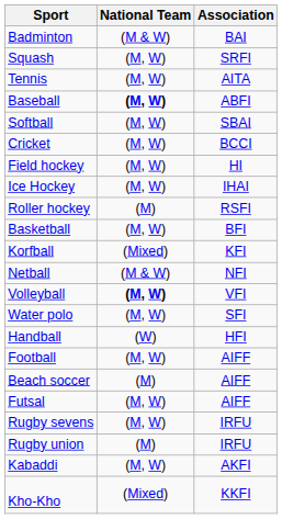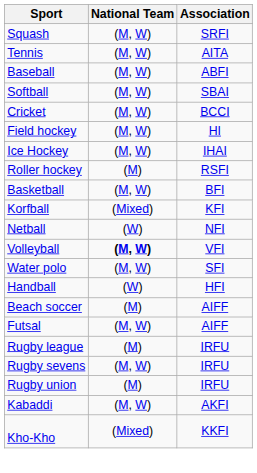 <table class="wikitable sortable" style="text-align:center; font-size:100%;">
 <tr>
 <th>Sport</th>
 <th>National Team</th>
 <th>Association</th>
-</tr>
-<tr>
-<td style="text-align:left"><a href='#'>Badminton</a> </td>
-<td>(<a href='#'>M & W</a>)</td>
-<td><a href='#'>BAI</a></td>
 </tr>
 <tr>
 <td style="text-align:left"><a href='#'>Squash</a> </td>
 <td>(<a href='#'>M</a>, <a href='#'>W</a>)</td>
 <td><a href='#'>SRFI</a></td>
 </tr>
 <tr>
 <td style="text-align:left"><a href='#'>Tennis</a> </td>
 <td>(<a href='#'>M</a>, <a href='#'>W</a>)</td>
 <td><a href='#'>AITA</a></td>
 </tr>
 <tr>
 <td style="text-align:left"><a href='#'>Baseball</a> </td>
-<td><strong>(<a href='#'>M</a>, <a href='#'>W</a>)</strong></td>
+<td>(<a href='#'>M</a>, <a href='#'>W</a>)</td>
 <td><a href='#'>ABFI</a></td>
 </tr>
 <tr>
 <td style="text-align:left"><a href='#'>Softball</a> </td>
 <td>(<a href='#'>M</a>, <a href='#'>W</a>)</td>
 <td><a href='#'>SBAI</a></td>
 </tr>
 <tr>
 <td style="text-align:left"><a href='#'>Cricket</a> </td>
 <td>(<a href='#'>M</a>, <a href='#'>W</a>)</td>
 <td><a href='#'>BCCI</a></td>
 </tr>
 <tr>
 <td style="text-align:left"><a href='#'>Field hockey</a> </td>
 <td>(<a href='#'>M</a>, <a href='#'>W</a>)</td>
 <td><a href='#'>HI</a></td>
 </tr>
 <tr>
 <td style="text-align:left"><a href='#'>Ice Hockey</a> </td>
 <td>(<a href='#'>M</a>, <a href='#'>W</a>)</td>
 <td><a href='#'>IHAI</a></td>
 </tr>
 <tr>
 <td style="text-align:left"><a href='#'>Roller hockey</a> </td>
 <td>(<a href='#'>M</a>)</td>
 <td><a href='#'>RSFI</a></td>
 </tr>
 <tr>
 <td style="text-align:left"><a href='#'>Basketball</a> </td>
 <td>(<a href='#'>M</a>, <a href='#'>W</a>)</td>
 <td><a href='#'>BFI</a></td>
 </tr>
 <tr>
 <td style="text-align:left"><a href='#'>Korfball</a> </td>
 <td>(<a href='#'>Mixed</a>)</td>
 <td><a href='#'>KFI</a></td>
 </tr>
 <tr>
 <td style="text-align:left"><a href='#'>Netball</a> </td>
-<td>(<a href='#'>M & W</a>)</td>
+<td>(<a href='#'>W</a>)</td>
 <td><a href='#'>NFI</a></td>
 </tr>
 <tr>
 <td style="text-align:left"><a href='#'>Volleyball</a> </td>
 <td><strong>(<a href='#'>M</a>, <a href='#'>W</a>)</strong></td>
 <td><a href='#'>VFI</a></td>
 </tr>
 <tr>
 <td style="text-align:left"><a href='#'>Water polo</a> </td>
 <td>(<a href='#'>M</a>, <a href='#'>W</a>)</td>
 <td><a href='#'>SFI</a></td>
 </tr>
 <tr>
 <td style="text-align:left"><a href='#'>Handball</a> </td>
 <td>(<a href='#'>W</a>)</td>
 <td><a href='#'>HFI</a></td>
 </tr>
 <tr>
-<td style="text-align:left"><a href='#'>Football</a> </td>
-<td>(<a href='#'>M</a>, <a href='#'>W</a>)</td>
-<td><a href='#'>AIFF</a></td>
-</tr>
-<tr>
 <td style="text-align:left"><a href='#'>Beach soccer</a> </td>
 <td>(<a href='#'>M</a>)</td>
 <td><a href='#'>AIFF</a></td>
 </tr>
 <tr>
 <td style="text-align:left"><a href='#'>Futsal</a> </td>
 <td>(<a href='#'>M</a>, <a href='#'>W</a>)</td>
 <td><a href='#'>AIFF</a></td>
+</tr>
+<tr>
+<td style="text-align:left"><a href='#'>Rugby league</a> </td>
+<td>(<a href='#'>M</a>)</td>
+<td><a href='#'>IRFU</a></td>
 </tr>
 <tr>
 <td style="text-align:left"><a href='#'>Rugby sevens</a> </td>
 <td>(<a href='#'>M</a>, <a href='#'>W</a>)</td>
 <td><a href='#'>IRFU</a></td>
 </tr>
 <tr>
 <td style="text-align:left"><a href='#'>Rugby union</a> </td>
 <td>(<a href='#'>M</a>)</td>
 <td><a href='#'>IRFU</a></td>
 </tr>
 <tr>
 <td style="text-align:left"><a href='#'>Kabaddi</a> </td>
 <td>(<a href='#'>M</a>, <a href='#'>W</a>)</td>
 <td><a href='#'>AKFI</a></td>
 </tr>
 <tr>
 <td style="text-align:left"><br><a href='#'>Kho-Kho</a> </td>
 <td>(<a href='#'>Mixed</a>)</td>
 <td><a href='#'>KKFI</a></td>
 </tr>
 </table>
